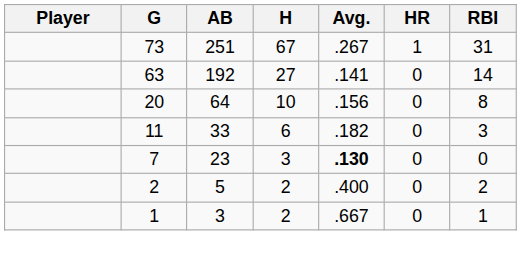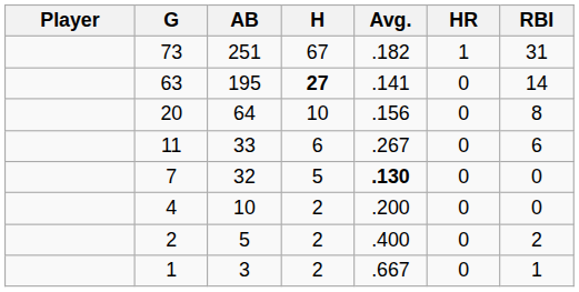 <table class="wikitable sortable">
 <tr>
 <th bgcolor="#DDDDFF" width="16%">Player</th>
 <th bgcolor="#DDDDFF" width="9%">G</th>
 <th bgcolor="#DDDDFF" width="9%">AB</th>
 <th bgcolor="#DDDDFF" width="9%">H</th>
 <th bgcolor="#DDDDFF" width="9%">Avg.</th>
 <th bgcolor="#DDDDFF" width="9%">HR</th>
 <th bgcolor="#DDDDFF" width="9%">RBI</th>
 </tr>
 <tr align="center">
 <td></td>
 <td>73</td>
 <td>251</td>
 <td>67</td>
-<td>.267</td>
+<td>.182</td>
 <td>1</td>
 <td>31</td>
 </tr>
 <tr align="center">
 <td></td>
 <td>63</td>
-<td>192</td>
-<td>27</td>
+<td>195</td>
+<td><strong>27</strong></td>
 <td>.141</td>
 <td>0</td>
 <td>14</td>
 </tr>
 <tr align="center">
 <td></td>
 <td>20</td>
 <td>64</td>
 <td>10</td>
 <td>.156</td>
 <td>0</td>
 <td>8</td>
 </tr>
 <tr align="center">
 <td></td>
 <td>11</td>
 <td>33</td>
 <td>6</td>
-<td>.182</td>
+<td>.267</td>
 <td>0</td>
-<td>3</td>
+<td>6</td>
 </tr>
 <tr align="center">
 <td></td>
 <td>7</td>
-<td>23</td>
-<td>3</td>
+<td>32</td>
+<td>5</td>
 <td><strong>.130</strong></td>
+<td>0</td>
+<td>0</td>
+</tr>
+<tr align="center">
+<td></td>
+<td>4</td>
+<td>10</td>
+<td>2</td>
+<td>.200</td>
 <td>0</td>
 <td>0</td>
 </tr>
 <tr align="center">
 <td></td>
 <td>2</td>
 <td>5</td>
 <td>2</td>
 <td>.400</td>
 <td>0</td>
 <td>2</td>
 </tr>
 <tr align="center">
 <td></td>
 <td>1</td>
 <td>3</td>
 <td>2</td>
 <td>.667</td>
 <td>0</td>
 <td>1</td>
 </tr>
 </table>
